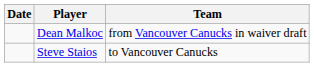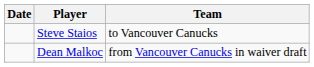 <table class="wikitable">
 <tr>
 <th>Date</th>
 <th>Player</th>
 <th>Team</th>
 </tr>
 <tr>
 <td></td>
+<td><a href='#'>Steve Staios</a></td>
+<td>to Vancouver Canucks</td>
+</tr>
+<tr>
+<td></td>
 <td><a href='#'>Dean Malkoc</a></td>
 <td>from <a href='#'>Vancouver Canucks</a> in waiver draft</td>
 </tr>
-<tr>
-<td></td>
-<td><a href='#'>Steve Staios</a></td>
-<td>to Vancouver Canucks</td>
-</tr>
 </table>
